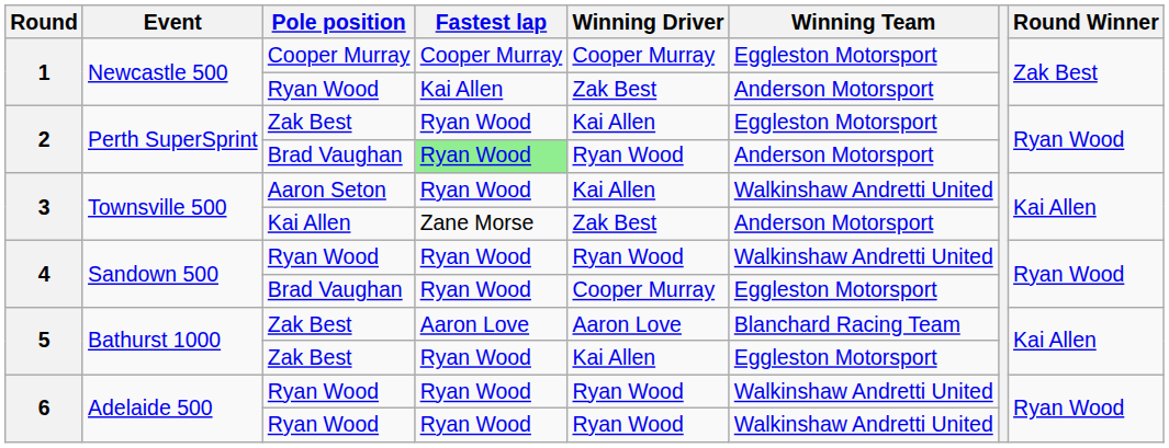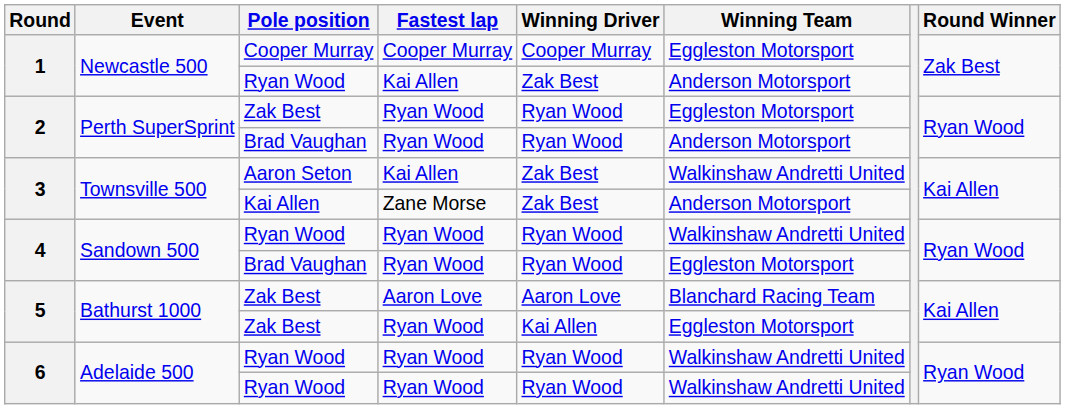 <table class="wikitable" style="font-size: 85%">
 <tr>
 <th>Round</th>
 <th>Event</th>
 <th><a href='#'>Pole position</a></th>
 <th><a href='#'>Fastest lap</a></th>
 <th>Winning Driver</th>
 <th>Winning Team</th>
 <th rowspan=13></th>
 <th>Round Winner</th>
 </tr>
 <tr>
 <th rowspan=2 align="center">1</th>
 <td rowspan=2> <a href='#'>Newcastle 500</a></td>
 <td> <a href='#'>Cooper Murray</a></td>
 <td> <a href='#'>Cooper Murray</a></td>
 <td> <a href='#'>Cooper Murray</a></td>
 <td><a href='#'>Eggleston Motorsport</a></td>
 <td rowspan=2> <a href='#'>Zak Best</a></td>
 </tr>
 <tr>
 <td> <a href='#'>Ryan Wood</a></td>
 <td> <a href='#'>Kai Allen</a></td>
 <td> <a href='#'>Zak Best</a></td>
 <td><a href='#'>Anderson Motorsport</a></td>
 </tr>
 <tr>
 <th rowspan=2 align="center">2</th>
 <td rowspan=2> <a href='#'>Perth SuperSprint</a></td>
 <td> <a href='#'>Zak Best</a></td>
 <td> <a href='#'>Ryan Wood</a></td>
-<td> <a href='#'>Kai Allen</a></td>
+<td> <a href='#'>Ryan Wood</a></td>
 <td><a href='#'>Eggleston Motorsport</a></td>
 <td rowspan=2> <a href='#'>Ryan Wood</a></td>
 </tr>
 <tr>
 <td> <a href='#'>Brad Vaughan</a></td>
-<td style="background: lightgreen;"> <a href='#'>Ryan Wood</a></td>
+<td> <a href='#'>Ryan Wood</a></td>
 <td> <a href='#'>Ryan Wood</a></td>
 <td><a href='#'>Anderson Motorsport</a></td>
 </tr>
 <tr>
 <th rowspan=2 align="center">3</th>
 <td rowspan=2> <a href='#'>Townsville 500</a></td>
 <td> <a href='#'>Aaron Seton</a></td>
-<td> <a href='#'>Ryan Wood</a></td>
 <td> <a href='#'>Kai Allen</a></td>
+<td> <a href='#'>Zak Best</a></td>
 <td><a href='#'>Walkinshaw Andretti United</a></td>
 <td rowspan=2> <a href='#'>Kai Allen</a></td>
 </tr>
 <tr>
 <td> <a href='#'>Kai Allen</a></td>
 <td> Zane Morse</td>
 <td> <a href='#'>Zak Best</a></td>
 <td><a href='#'>Anderson Motorsport</a></td>
 </tr>
 <tr>
 <th rowspan=2 align="center">4</th>
 <td rowspan=2> <a href='#'>Sandown 500</a></td>
 <td> <a href='#'>Ryan Wood</a></td>
 <td> <a href='#'>Ryan Wood</a></td>
 <td> <a href='#'>Ryan Wood</a></td>
 <td><a href='#'>Walkinshaw Andretti United</a></td>
 <td rowspan=2> <a href='#'>Ryan Wood</a></td>
 </tr>
 <tr>
 <td> <a href='#'>Brad Vaughan</a></td>
 <td> <a href='#'>Ryan Wood</a></td>
-<td> <a href='#'>Cooper Murray</a></td>
+<td> <a href='#'>Ryan Wood</a></td>
 <td><a href='#'>Eggleston Motorsport</a></td>
 </tr>
 <tr>
 <th rowspan=2 align="center">5</th>
 <td rowspan=2> <a href='#'>Bathurst 1000</a></td>
 <td> <a href='#'>Zak Best</a></td>
 <td> <a href='#'>Aaron Love</a></td>
 <td> <a href='#'>Aaron Love</a></td>
 <td><a href='#'>Blanchard Racing Team</a></td>
 <td rowspan=2> <a href='#'>Kai Allen</a></td>
 </tr>
 <tr>
 <td> <a href='#'>Zak Best</a></td>
 <td> <a href='#'>Ryan Wood</a></td>
 <td> <a href='#'>Kai Allen</a></td>
 <td><a href='#'>Eggleston Motorsport</a></td>
 </tr>
 <tr>
 <th rowspan=2 align="center">6</th>
 <td rowspan=2> <a href='#'>Adelaide 500</a></td>
 <td> <a href='#'>Ryan Wood</a></td>
 <td> <a href='#'>Ryan Wood</a></td>
 <td> <a href='#'>Ryan Wood</a></td>
 <td><a href='#'>Walkinshaw Andretti United</a></td>
 <td rowspan=2> <a href='#'>Ryan Wood</a></td>
 </tr>
 <tr>
 <td> <a href='#'>Ryan Wood</a></td>
 <td> <a href='#'>Ryan Wood</a></td>
 <td> <a href='#'>Ryan Wood</a></td>
 <td><a href='#'>Walkinshaw Andretti United</a></td>
 </tr>
 </table>
